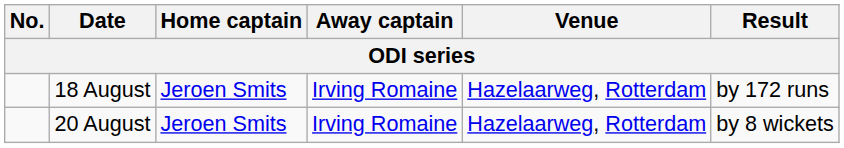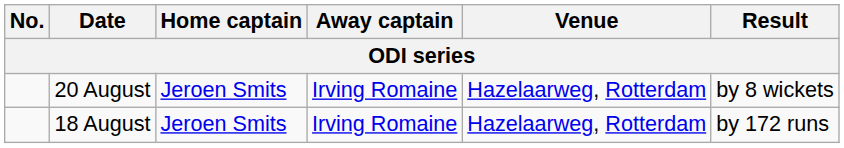 <table class="wikitable">
 <tr>
 <th>No.</th>
 <th>Date</th>
 <th>Home captain</th>
 <th>Away captain</th>
 <th>Venue</th>
 <th>Result</th>
 </tr>
 <tr>
 <th colspan="6">ODI series</th>
 </tr>
 <tr>
 <td></td>
+<td>20 August</td>
+<td><a href='#'>Jeroen Smits</a></td>
+<td><a href='#'>Irving Romaine</a></td>
+<td><a href='#'>Hazelaarweg</a>, <a href='#'>Rotterdam</a></td>
+<td> by 8 wickets</td>
+</tr>
+<tr>
+<td></td>
 <td>18 August</td>
 <td><a href='#'>Jeroen Smits</a></td>
 <td><a href='#'>Irving Romaine</a></td>
 <td><a href='#'>Hazelaarweg</a>, <a href='#'>Rotterdam</a></td>
 <td> by 172 runs</td>
 </tr>
-<tr>
-<td></td>
-<td>20 August</td>
-<td><a href='#'>Jeroen Smits</a></td>
-<td><a href='#'>Irving Romaine</a></td>
-<td><a href='#'>Hazelaarweg</a>, <a href='#'>Rotterdam</a></td>
-<td> by 8 wickets</td>
-</tr>
 </table>
